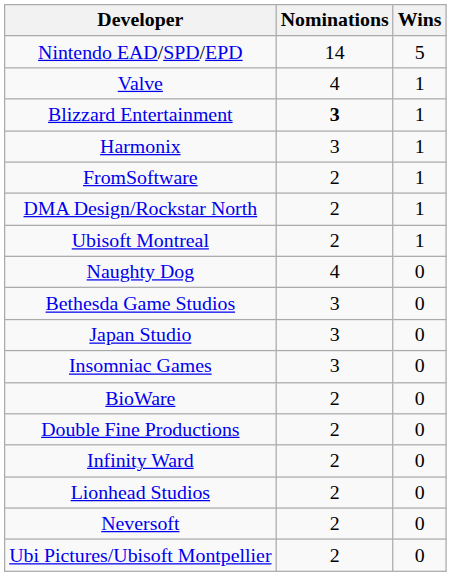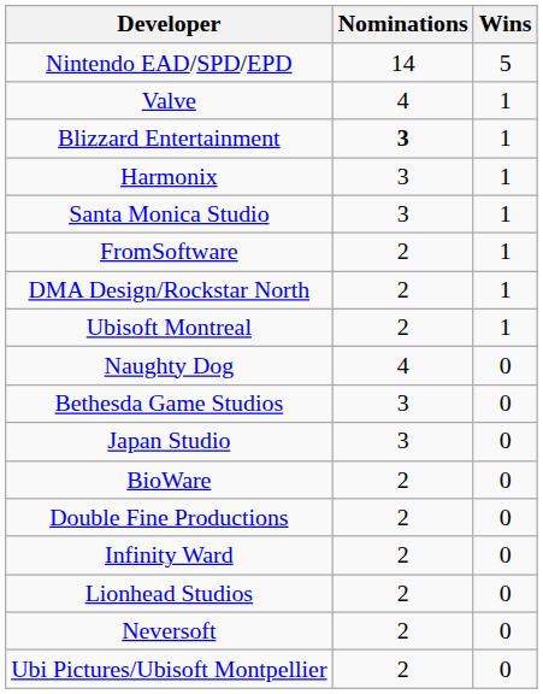 <table class="wikitable sortable plainrowheaders" rowspan="2" style="text-align:center;" background: #f6e39c;>
 <tr>
 <th scope="col">Developer</th>
 <th scope="col">Nominations</th>
 <th scope="col">Wins</th>
 </tr>
 <tr>
 <td><a href='#'>Nintendo EAD</a>/<a href='#'>SPD</a>/<a href='#'>EPD</a></td>
 <td>14</td>
 <td>5</td>
 </tr>
 <tr>
 <td><a href='#'>Valve</a></td>
 <td>4</td>
 <td>1</td>
 </tr>
 <tr>
 <td><a href='#'>Blizzard Entertainment</a></td>
 <td><strong>3</strong></td>
 <td>1</td>
 </tr>
 <tr>
 <td><a href='#'>Harmonix</a></td>
+<td>3</td>
+<td>1</td>
+</tr>
+<tr>
+<td><a href='#'>Santa Monica Studio</a></td>
 <td>3</td>
 <td>1</td>
 </tr>
 <tr>
 <td><a href='#'>FromSoftware</a></td>
 <td>2</td>
 <td>1</td>
 </tr>
 <tr>
 <td><a href='#'>DMA Design/Rockstar North</a></td>
 <td>2</td>
 <td>1</td>
 </tr>
 <tr>
 <td><a href='#'>Ubisoft Montreal</a></td>
 <td>2</td>
 <td>1</td>
 </tr>
 <tr>
 <td><a href='#'>Naughty Dog</a></td>
 <td>4</td>
 <td>0</td>
 </tr>
 <tr>
 <td><a href='#'>Bethesda Game Studios</a></td>
 <td>3</td>
 <td>0</td>
 </tr>
 <tr>
 <td><a href='#'>Japan Studio</a></td>
 <td>3</td>
 <td>0</td>
 </tr>
 <tr>
-<td><a href='#'>Insomniac Games</a></td>
-<td>3</td>
-<td>0</td>
-</tr>
-<tr>
 <td><a href='#'>BioWare</a></td>
 <td>2</td>
 <td>0</td>
 </tr>
 <tr>
 <td><a href='#'>Double Fine Productions</a></td>
 <td>2</td>
 <td>0</td>
 </tr>
 <tr>
 <td><a href='#'>Infinity Ward</a></td>
 <td>2</td>
 <td>0</td>
 </tr>
 <tr>
 <td><a href='#'>Lionhead Studios</a></td>
 <td>2</td>
 <td>0</td>
 </tr>
 <tr>
 <td><a href='#'>Neversoft</a></td>
 <td>2</td>
 <td>0</td>
 </tr>
 <tr>
 <td><a href='#'>Ubi Pictures/Ubisoft Montpellier</a></td>
 <td>2</td>
 <td>0</td>
 </tr>
 </table>
